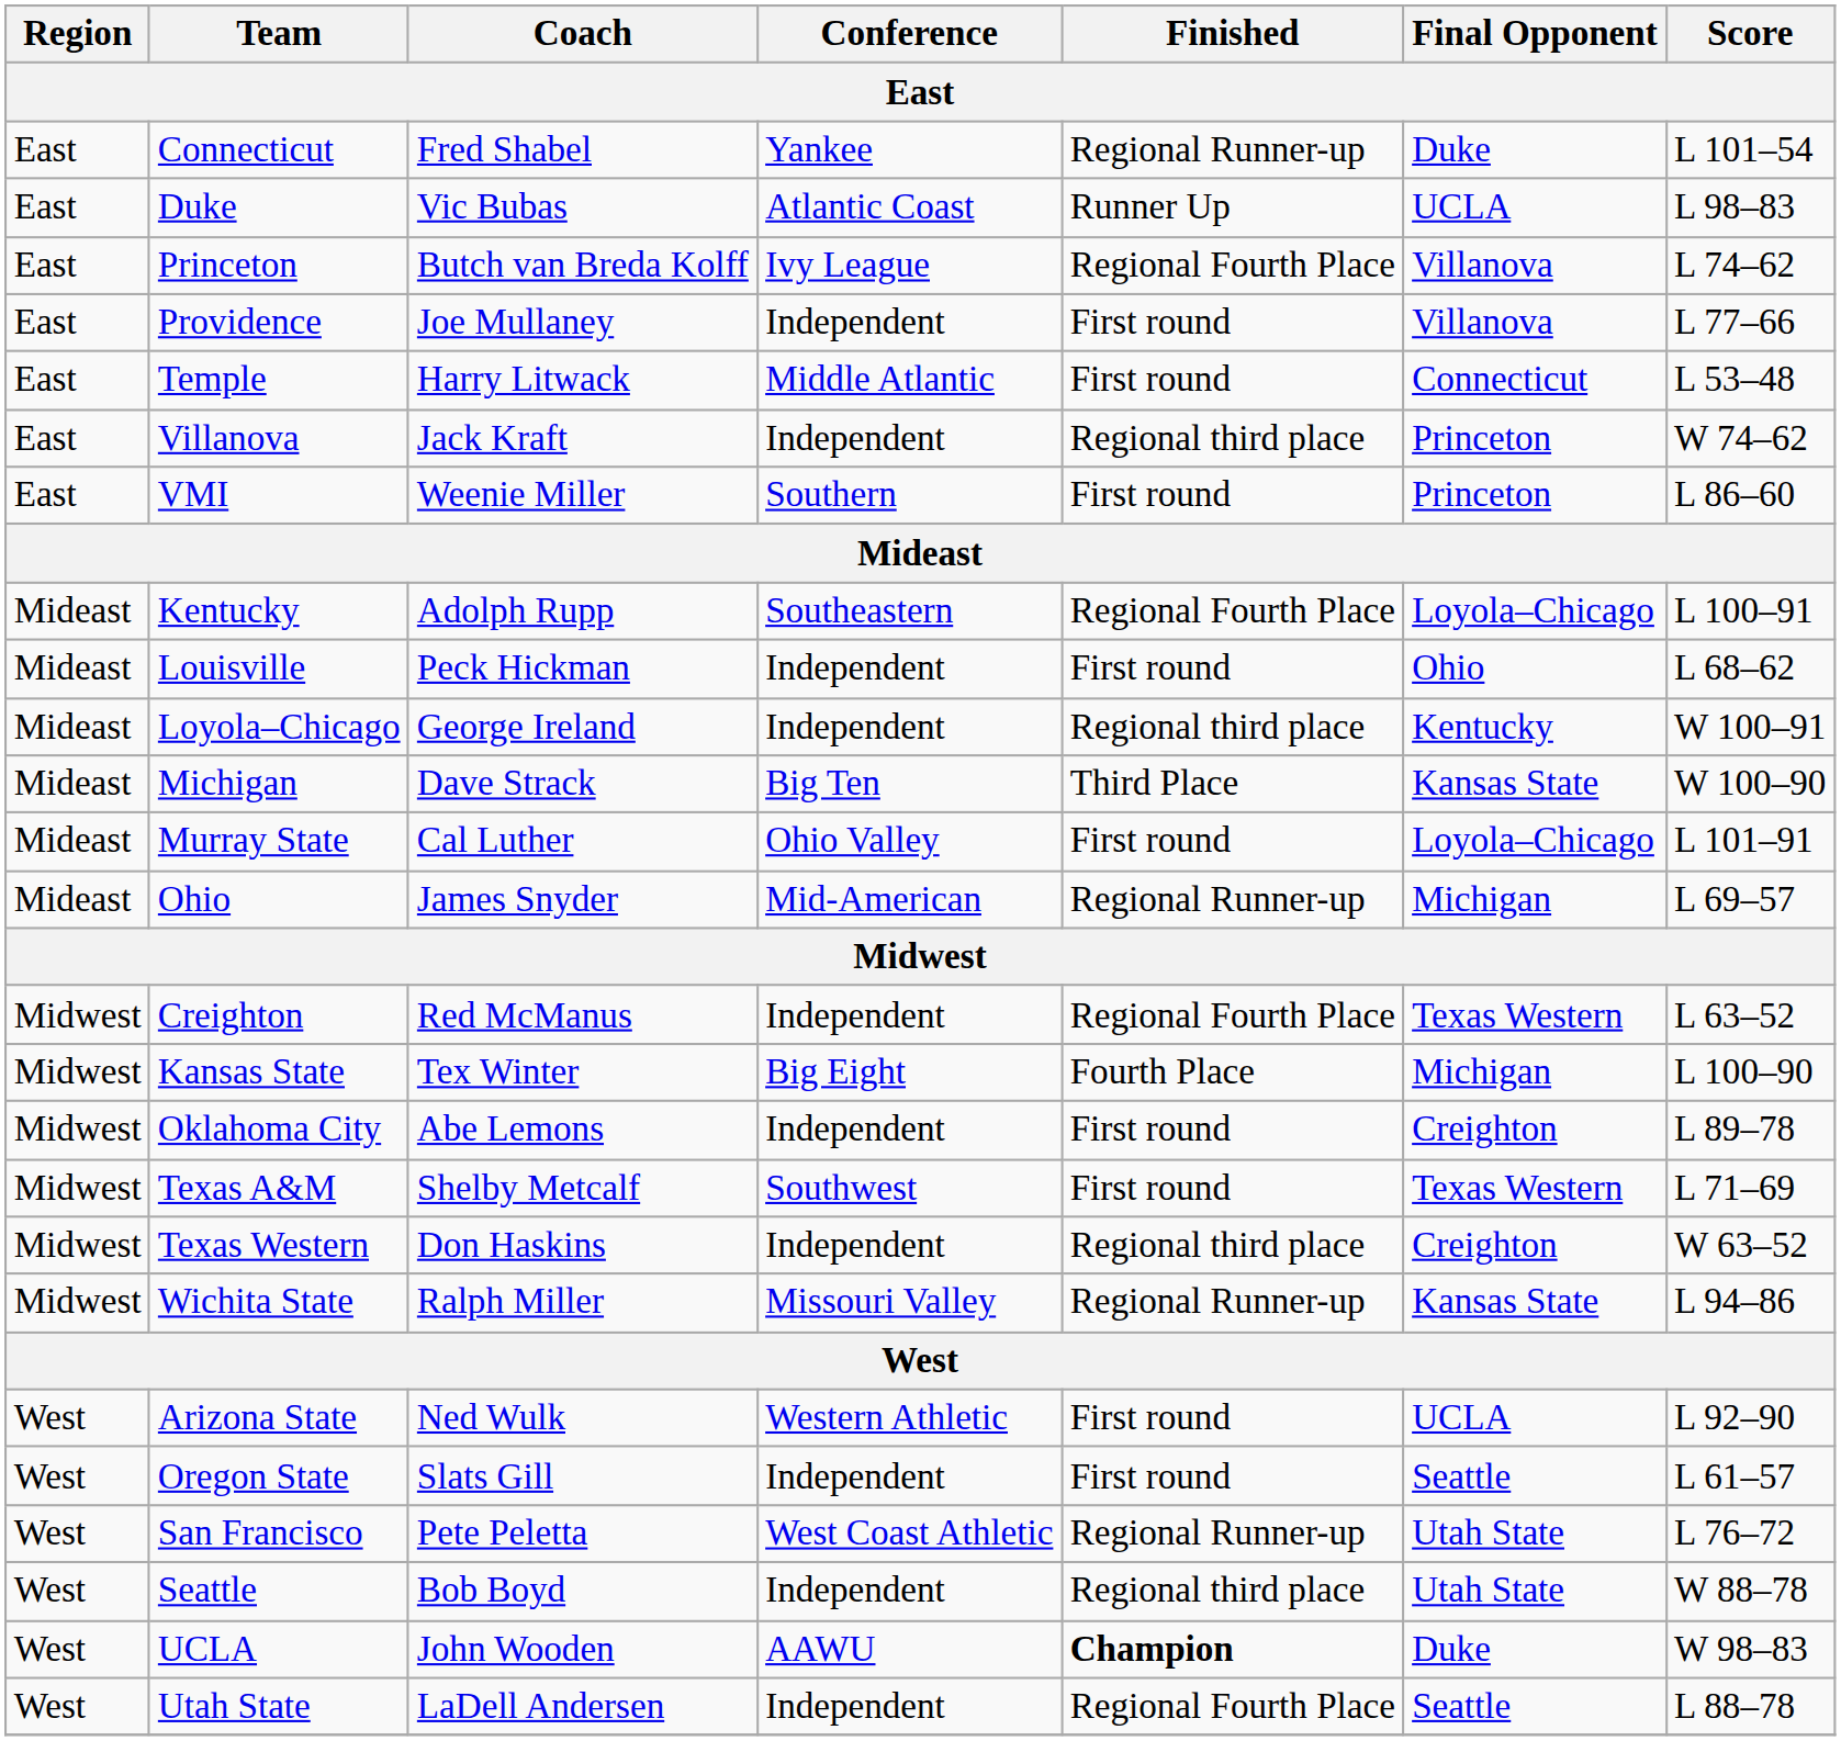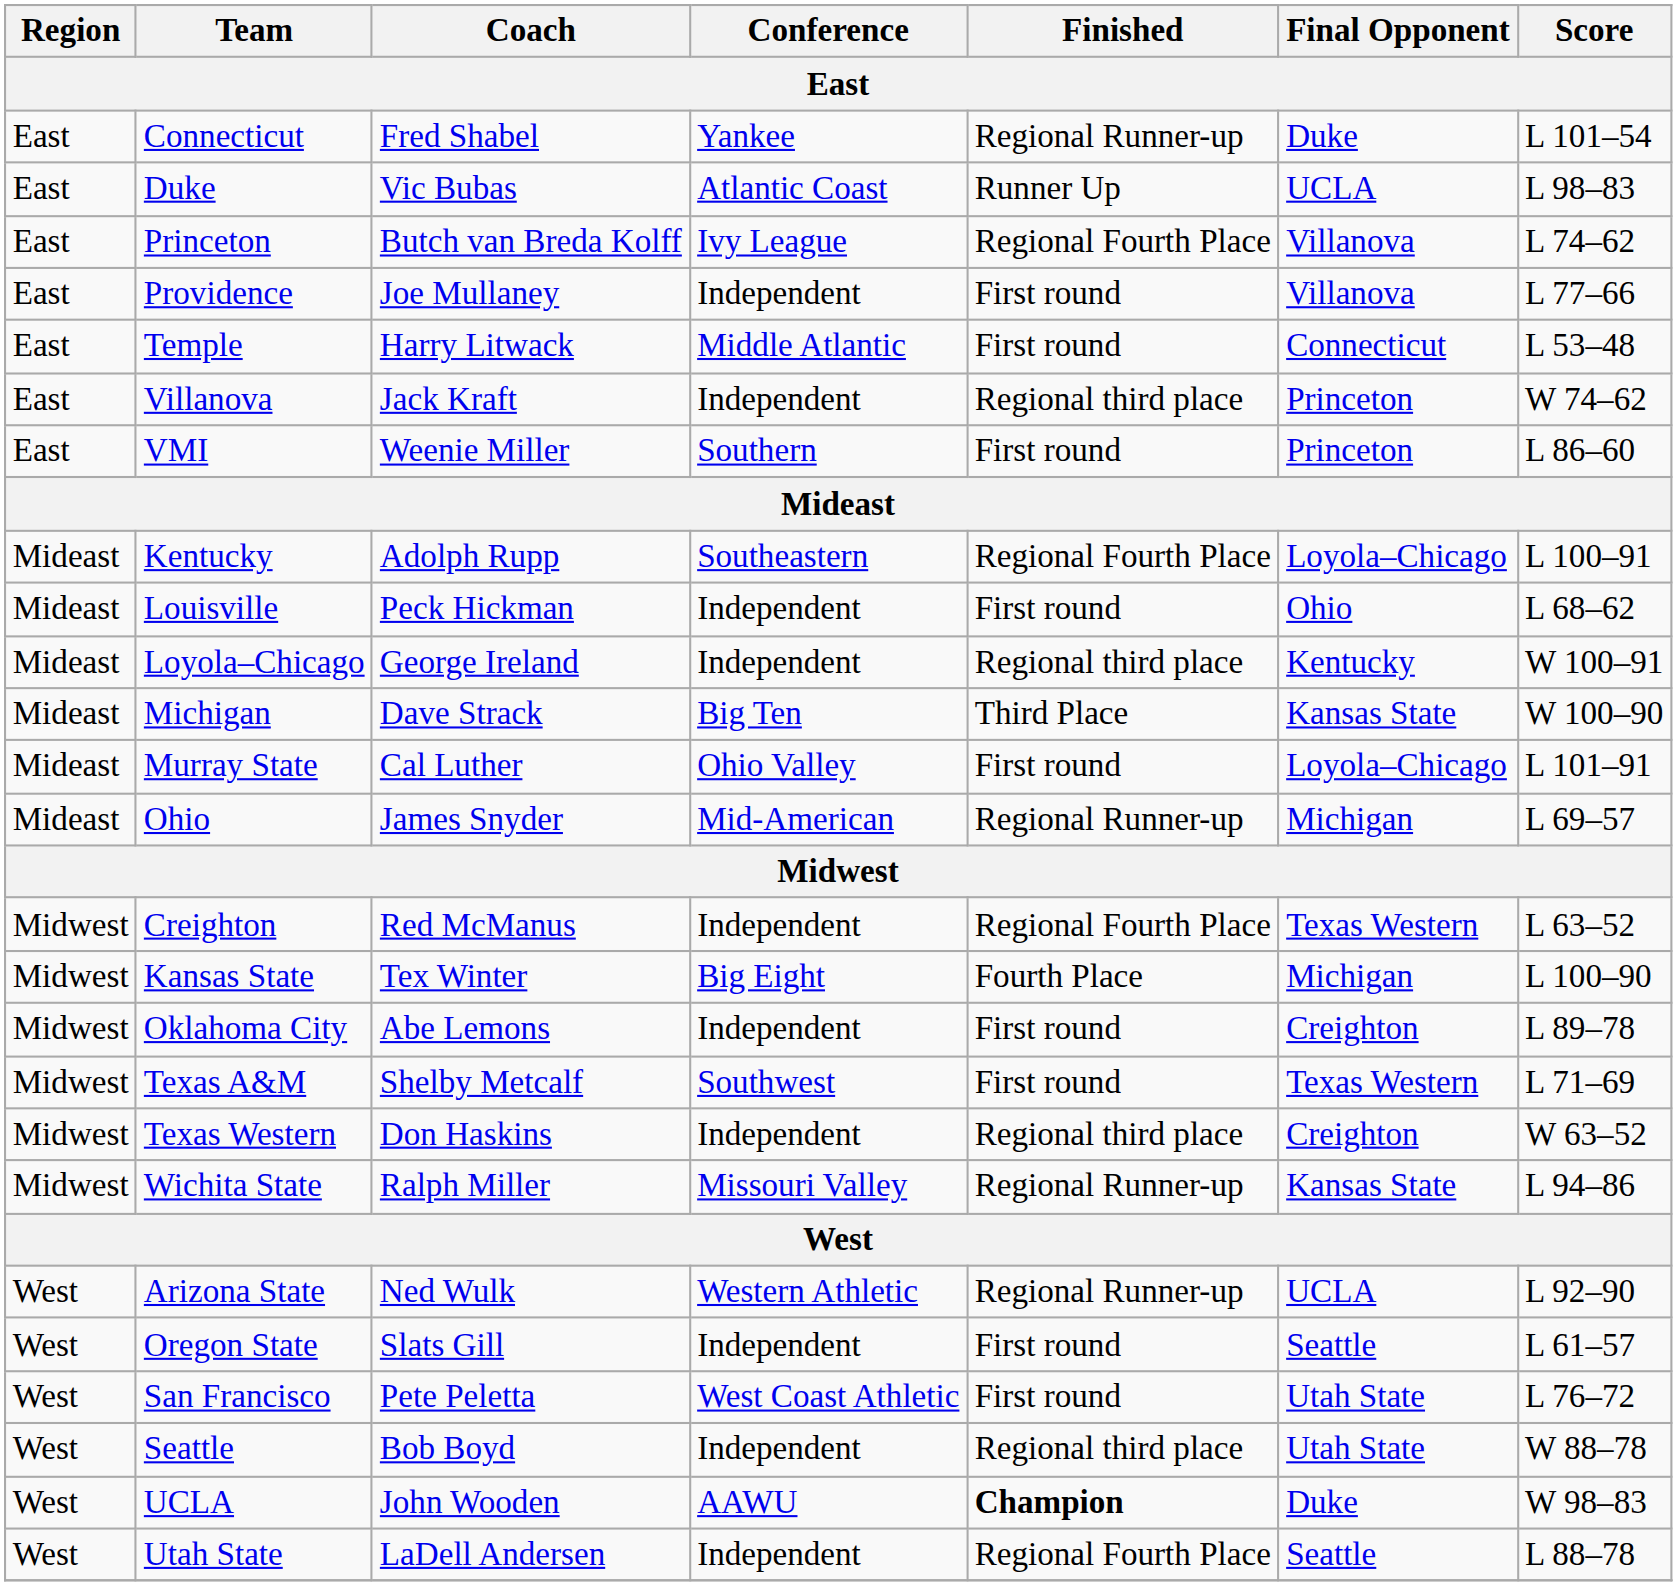 <table class=wikitable>
 <tr>
 <th>Region</th>
 <th>Team</th>
 <th>Coach</th>
 <th>Conference</th>
 <th>Finished</th>
 <th>Final Opponent</th>
 <th>Score</th>
 </tr>
 <tr>
 <th colspan=7>East</th>
 </tr>
 <tr>
 <td>East</td>
 <td><a href='#'>Connecticut</a></td>
 <td><a href='#'>Fred Shabel</a></td>
 <td><a href='#'>Yankee</a></td>
 <td>Regional Runner-up</td>
 <td><a href='#'>Duke</a></td>
 <td>L 101–54</td>
 </tr>
 <tr>
 <td>East</td>
 <td><a href='#'>Duke</a></td>
 <td><a href='#'>Vic Bubas</a></td>
 <td><a href='#'>Atlantic Coast</a></td>
 <td>Runner Up</td>
 <td><a href='#'>UCLA</a></td>
 <td>L 98–83</td>
 </tr>
 <tr>
 <td>East</td>
 <td><a href='#'>Princeton</a></td>
 <td><a href='#'>Butch van Breda Kolff</a></td>
 <td><a href='#'>Ivy League</a></td>
 <td>Regional Fourth Place</td>
 <td><a href='#'>Villanova</a></td>
 <td>L 74–62</td>
 </tr>
 <tr>
 <td>East</td>
 <td><a href='#'>Providence</a></td>
 <td><a href='#'>Joe Mullaney</a></td>
 <td>Independent</td>
 <td>First round</td>
 <td><a href='#'>Villanova</a></td>
 <td>L 77–66</td>
 </tr>
 <tr>
 <td>East</td>
 <td><a href='#'>Temple</a></td>
 <td><a href='#'>Harry Litwack</a></td>
 <td><a href='#'>Middle Atlantic</a></td>
 <td>First round</td>
 <td><a href='#'>Connecticut</a></td>
 <td>L 53–48</td>
 </tr>
 <tr>
 <td>East</td>
 <td><a href='#'>Villanova</a></td>
 <td><a href='#'>Jack Kraft</a></td>
 <td>Independent</td>
 <td>Regional third place</td>
 <td><a href='#'>Princeton</a></td>
 <td>W 74–62</td>
 </tr>
 <tr>
 <td>East</td>
 <td><a href='#'>VMI</a></td>
 <td><a href='#'>Weenie Miller</a></td>
 <td><a href='#'>Southern</a></td>
 <td>First round</td>
 <td><a href='#'>Princeton</a></td>
 <td>L 86–60</td>
 </tr>
 <tr>
 <th colspan=7>Mideast</th>
 </tr>
 <tr>
 <td>Mideast</td>
 <td><a href='#'>Kentucky</a></td>
 <td><a href='#'>Adolph Rupp</a></td>
 <td><a href='#'>Southeastern</a></td>
 <td>Regional Fourth Place</td>
 <td><a href='#'>Loyola–Chicago</a></td>
 <td>L 100–91</td>
 </tr>
 <tr>
 <td>Mideast</td>
 <td><a href='#'>Louisville</a></td>
 <td><a href='#'>Peck Hickman</a></td>
 <td>Independent</td>
 <td>First round</td>
 <td><a href='#'>Ohio</a></td>
 <td>L 68–62</td>
 </tr>
 <tr>
 <td>Mideast</td>
 <td><a href='#'>Loyola–Chicago</a></td>
 <td><a href='#'>George Ireland</a></td>
 <td>Independent</td>
 <td>Regional third place</td>
 <td><a href='#'>Kentucky</a></td>
 <td>W 100–91</td>
 </tr>
 <tr>
 <td>Mideast</td>
 <td><a href='#'>Michigan</a></td>
 <td><a href='#'>Dave Strack</a></td>
 <td><a href='#'>Big Ten</a></td>
 <td>Third Place</td>
 <td><a href='#'>Kansas State</a></td>
 <td>W 100–90</td>
 </tr>
 <tr>
 <td>Mideast</td>
 <td><a href='#'>Murray State</a></td>
 <td><a href='#'>Cal Luther</a></td>
 <td><a href='#'>Ohio Valley</a></td>
 <td>First round</td>
 <td><a href='#'>Loyola–Chicago</a></td>
 <td>L 101–91</td>
 </tr>
 <tr>
 <td>Mideast</td>
 <td><a href='#'>Ohio</a></td>
 <td><a href='#'>James Snyder</a></td>
 <td><a href='#'>Mid-American</a></td>
 <td>Regional Runner-up</td>
 <td><a href='#'>Michigan</a></td>
 <td>L 69–57</td>
 </tr>
 <tr>
 <th colspan=7>Midwest</th>
 </tr>
 <tr>
 <td>Midwest</td>
 <td><a href='#'>Creighton</a></td>
 <td><a href='#'>Red McManus</a></td>
 <td>Independent</td>
 <td>Regional Fourth Place</td>
 <td><a href='#'>Texas Western</a></td>
 <td>L 63–52</td>
 </tr>
 <tr>
 <td>Midwest</td>
 <td><a href='#'>Kansas State</a></td>
 <td><a href='#'>Tex Winter</a></td>
 <td><a href='#'>Big Eight</a></td>
 <td>Fourth Place</td>
 <td><a href='#'>Michigan</a></td>
 <td>L 100–90</td>
 </tr>
 <tr>
 <td>Midwest</td>
 <td><a href='#'>Oklahoma City</a></td>
 <td><a href='#'>Abe Lemons</a></td>
 <td>Independent</td>
 <td>First round</td>
 <td><a href='#'>Creighton</a></td>
 <td>L 89–78</td>
 </tr>
 <tr>
 <td>Midwest</td>
 <td><a href='#'>Texas A&M</a></td>
 <td><a href='#'>Shelby Metcalf</a></td>
 <td><a href='#'>Southwest</a></td>
 <td>First round</td>
 <td><a href='#'>Texas Western</a></td>
 <td>L 71–69</td>
 </tr>
 <tr>
 <td>Midwest</td>
 <td><a href='#'>Texas Western</a></td>
 <td><a href='#'>Don Haskins</a></td>
 <td>Independent</td>
 <td>Regional third place</td>
 <td><a href='#'>Creighton</a></td>
 <td>W 63–52</td>
 </tr>
 <tr>
 <td>Midwest</td>
 <td><a href='#'>Wichita State</a></td>
 <td><a href='#'>Ralph Miller</a></td>
 <td><a href='#'>Missouri Valley</a></td>
 <td>Regional Runner-up</td>
 <td><a href='#'>Kansas State</a></td>
 <td>L 94–86</td>
 </tr>
 <tr>
 <th colspan=7>West</th>
 </tr>
 <tr>
 <td>West</td>
 <td><a href='#'>Arizona State</a></td>
 <td><a href='#'>Ned Wulk</a></td>
 <td><a href='#'>Western Athletic</a></td>
-<td>First round</td>
+<td>Regional Runner-up</td>
 <td><a href='#'>UCLA</a></td>
 <td>L 92–90</td>
 </tr>
 <tr>
 <td>West</td>
 <td><a href='#'>Oregon State</a></td>
 <td><a href='#'>Slats Gill</a></td>
 <td>Independent</td>
 <td>First round</td>
 <td><a href='#'>Seattle</a></td>
 <td>L 61–57</td>
 </tr>
 <tr>
 <td>West</td>
 <td><a href='#'>San Francisco</a></td>
 <td><a href='#'>Pete Peletta</a></td>
 <td><a href='#'>West Coast Athletic</a></td>
-<td>Regional Runner-up</td>
+<td>First round</td>
 <td><a href='#'>Utah State</a></td>
 <td>L 76–72</td>
 </tr>
 <tr>
 <td>West</td>
 <td><a href='#'>Seattle</a></td>
 <td><a href='#'>Bob Boyd</a></td>
 <td>Independent</td>
 <td>Regional third place</td>
 <td><a href='#'>Utah State</a></td>
 <td>W 88–78</td>
 </tr>
 <tr>
 <td>West</td>
 <td><a href='#'>UCLA</a></td>
 <td><a href='#'>John Wooden</a></td>
 <td><a href='#'>AAWU</a></td>
 <td><strong>Champion</strong></td>
 <td><a href='#'>Duke</a></td>
 <td>W 98–83</td>
 </tr>
 <tr>
 <td>West</td>
 <td><a href='#'>Utah State</a></td>
 <td><a href='#'>LaDell Andersen</a></td>
 <td>Independent</td>
 <td>Regional Fourth Place</td>
 <td><a href='#'>Seattle</a></td>
 <td>L 88–78</td>
 </tr>
 <tr>
 </tr>
 </table>
